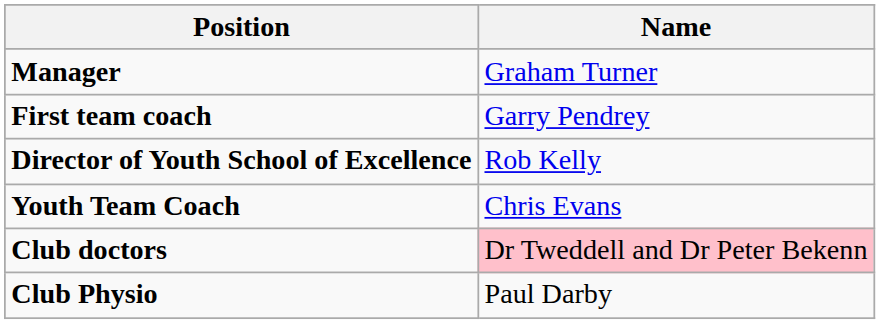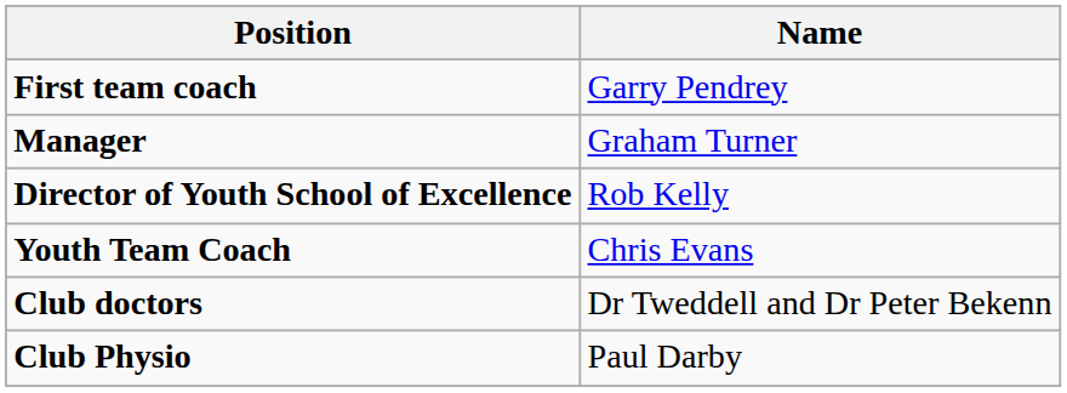 <table class="wikitable">
 <tr>
 <th>Position</th>
 <th>Name</th>
 </tr>
 <tr>
+<td><strong>First team coach</strong></td>
+<td><a href='#'>Garry Pendrey</a></td>
+</tr>
+<tr>
 <td><strong>Manager</strong></td>
 <td><a href='#'>Graham Turner</a></td>
-</tr>
-<tr>
-<td><strong>First team coach</strong></td>
-<td><a href='#'>Garry Pendrey</a></td>
 </tr>
 <tr>
 <td><strong>Director of Youth School of Excellence</strong></td>
 <td><a href='#'>Rob Kelly</a></td>
 </tr>
 <tr>
 <td><strong>Youth Team Coach</strong></td>
 <td><a href='#'>Chris Evans</a></td>
 </tr>
 <tr>
 <td><strong>Club doctors</strong></td>
-<td style="background: pink;">Dr Tweddell and Dr Peter Bekenn</td>
+<td>Dr Tweddell and Dr Peter Bekenn</td>
 </tr>
 <tr>
 <td><strong>Club Physio</strong></td>
 <td>Paul Darby</td>
 </tr>
 </table>
